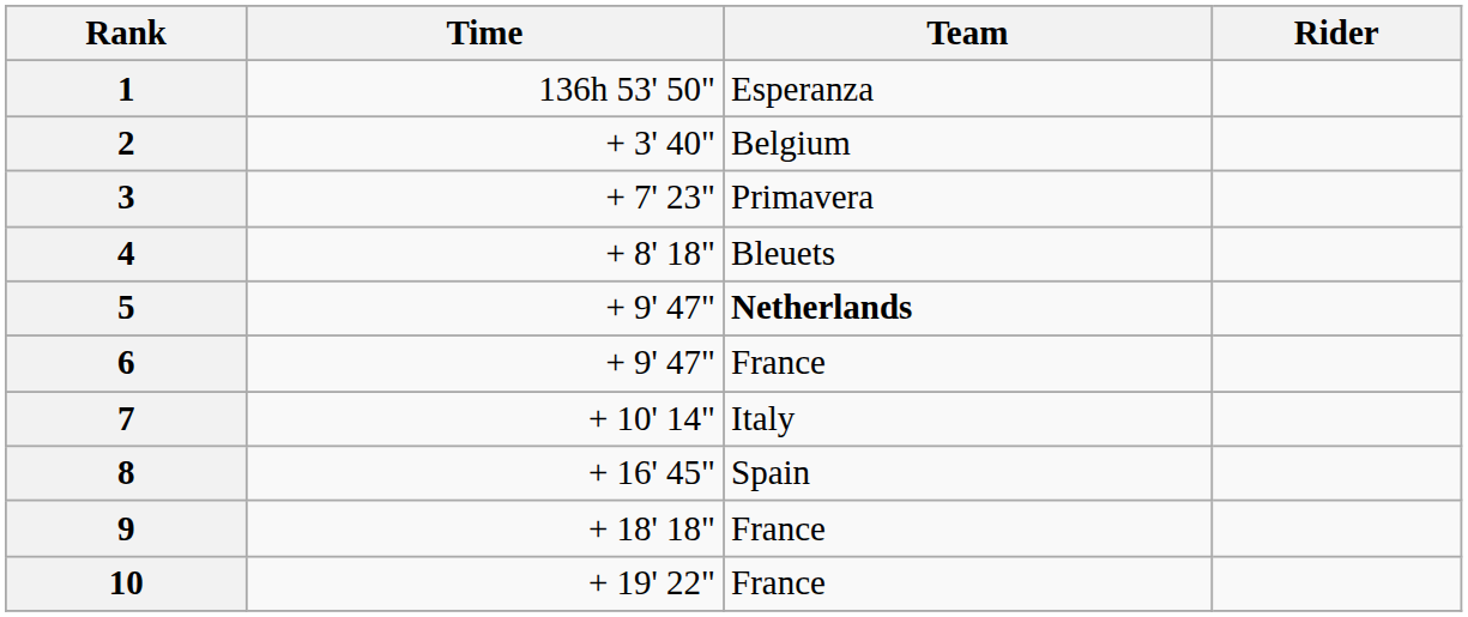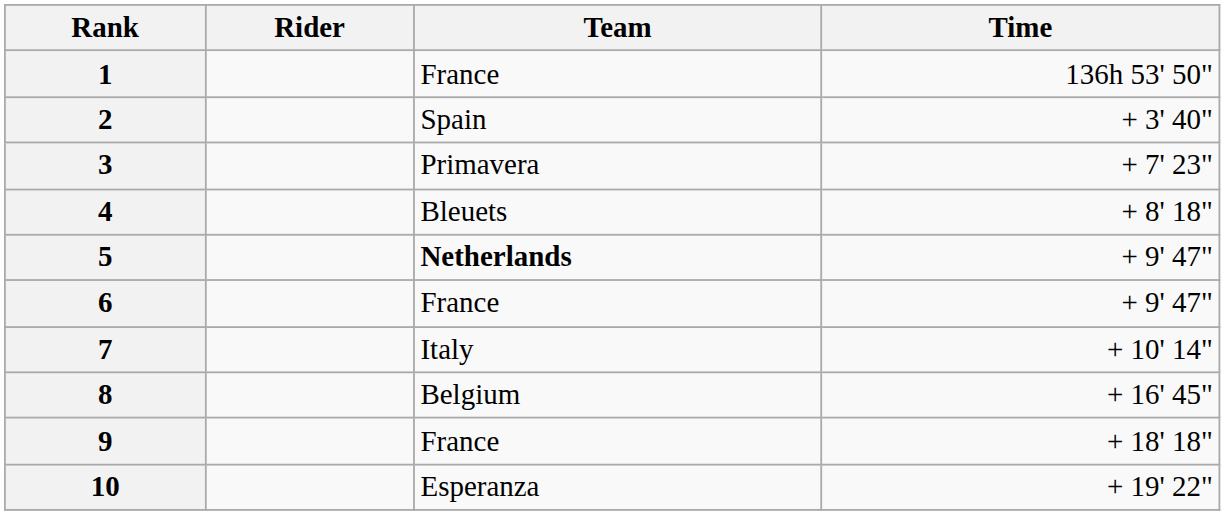 <table class="wikitable" style="width:42em;margin-bottom:0;">
 <tr>
 <th scope="col">Rank</th>
+<th scope="col">Rider</th>
+<th scope="col">Team</th>
 <th scope="col">Time</th>
-<th scope="col">Team</th>
-<th scope="col">Rider</th>
 </tr>
 <tr>
 <th scope="row">1</th>
+<td></td>
+<td>France</td>
 <td style="text-align:right;">136h 53' 50"</td>
-<td>Esperanza</td>
-<td></td>
 </tr>
 <tr>
 <th scope="row">2</th>
+<td></td>
+<td>Spain</td>
 <td style="text-align:right;">+ 3' 40"</td>
-<td>Belgium</td>
-<td></td>
 </tr>
 <tr>
 <th scope="row">3</th>
+<td></td>
+<td>Primavera</td>
 <td style="text-align:right;">+ 7' 23"</td>
-<td>Primavera</td>
-<td></td>
 </tr>
 <tr>
 <th scope="row">4</th>
+<td></td>
+<td>Bleuets</td>
 <td style="text-align:right;">+ 8' 18"</td>
-<td>Bleuets</td>
-<td></td>
 </tr>
 <tr>
 <th scope="row">5</th>
+<td></td>
+<td><strong>Netherlands</strong></td>
 <td style="text-align:right;">+ 9' 47"</td>
-<td><strong>Netherlands</strong></td>
-<td></td>
 </tr>
 <tr>
 <th scope="row">6</th>
+<td></td>
+<td>France</td>
 <td style="text-align:right;">+ 9' 47"</td>
-<td>France</td>
-<td></td>
 </tr>
 <tr>
 <th scope="row">7</th>
+<td></td>
+<td>Italy</td>
 <td style="text-align:right;">+ 10' 14"</td>
-<td>Italy</td>
-<td></td>
 </tr>
 <tr>
 <th scope="row">8</th>
+<td></td>
+<td>Belgium</td>
 <td style="text-align:right;">+ 16' 45"</td>
-<td>Spain</td>
-<td></td>
 </tr>
 <tr>
 <th scope="row">9</th>
+<td></td>
+<td>France</td>
 <td style="text-align:right;">+ 18' 18"</td>
-<td>France</td>
-<td></td>
 </tr>
 <tr>
 <th scope="row">10</th>
+<td></td>
+<td>Esperanza</td>
 <td style="text-align:right;">+ 19' 22"</td>
-<td>France</td>
-<td></td>
 </tr>
 </table>
